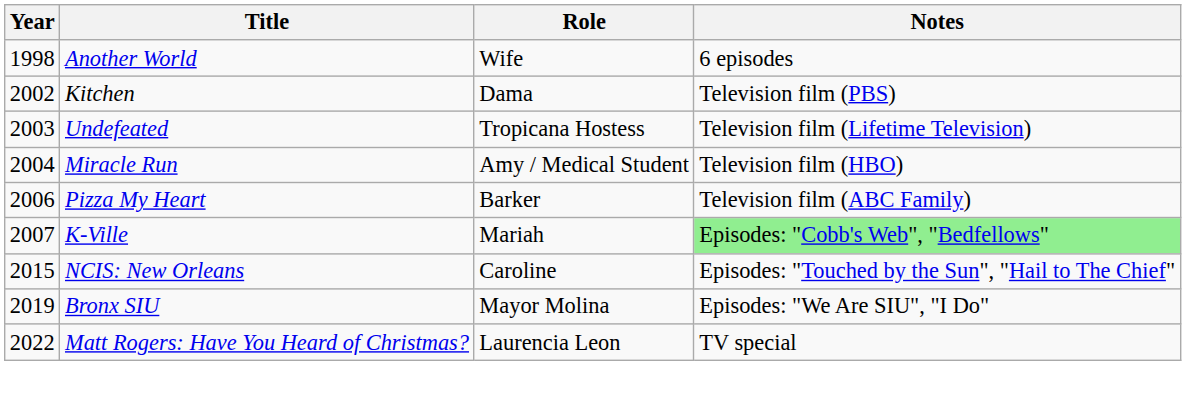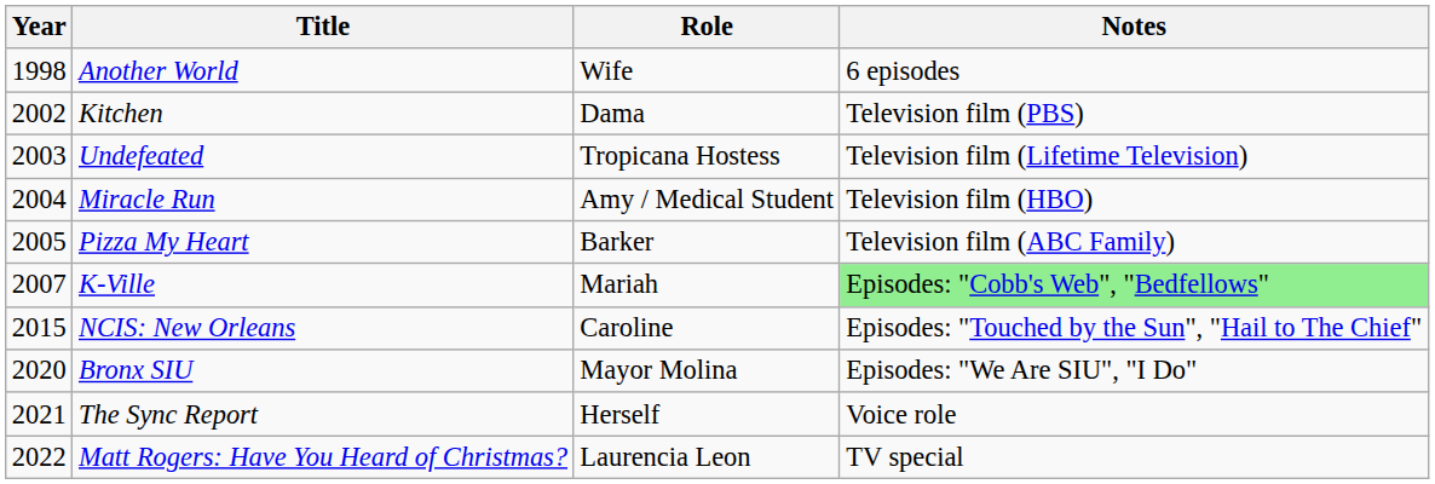 <table class="wikitable sortable">
 <tr>
 <th>Year</th>
 <th>Title</th>
 <th>Role</th>
 <th class="unsortable">Notes</th>
 </tr>
 <tr>
 <td>1998</td>
 <td><em><a href='#'>Another World</a></em></td>
 <td>Wife</td>
 <td>6 episodes</td>
 </tr>
 <tr>
 <td>2002</td>
 <td><em>Kitchen</em></td>
 <td>Dama</td>
 <td>Television film (<a href='#'>PBS</a>)</td>
 </tr>
 <tr>
 <td>2003</td>
 <td><em><a href='#'>Undefeated</a></em></td>
 <td>Tropicana Hostess</td>
 <td>Television film (<a href='#'>Lifetime Television</a>)</td>
 </tr>
 <tr>
 <td>2004</td>
 <td><em><a href='#'>Miracle Run</a></em></td>
 <td>Amy / Medical Student</td>
 <td>Television film (<a href='#'>HBO</a>)</td>
 </tr>
 <tr>
-<td>2006</td>
+<td>2005</td>
 <td><em><a href='#'>Pizza My Heart</a></em></td>
 <td>Barker</td>
 <td>Television film (<a href='#'>ABC Family</a>)</td>
 </tr>
 <tr>
 <td>2007</td>
 <td><em><a href='#'>K-Ville</a></em></td>
 <td>Mariah</td>
 <td style="background: lightgreen;">Episodes: "<a href='#'>Cobb's Web</a>", "<a href='#'>Bedfellows</a>"</td>
 </tr>
 <tr>
 <td>2015</td>
 <td><em><a href='#'>NCIS: New Orleans</a></em></td>
 <td>Caroline</td>
 <td>Episodes: "<a href='#'>Touched by the Sun</a>", "<a href='#'>Hail to The Chief</a>"</td>
 </tr>
 <tr>
-<td>2019</td>
+<td>2020</td>
 <td><em><a href='#'>Bronx SIU</a></em></td>
 <td>Mayor Molina</td>
 <td>Episodes: "We Are SIU", "I Do"</td>
+</tr>
+<tr>
+<td>2021</td>
+<td><em>The Sync Report</em></td>
+<td>Herself</td>
+<td>Voice role</td>
 </tr>
 <tr>
 <td>2022</td>
 <td><em><a href='#'>Matt Rogers: Have You Heard of Christmas?</a></em></td>
 <td>Laurencia Leon</td>
 <td>TV special</td>
 </tr>
 </table>
